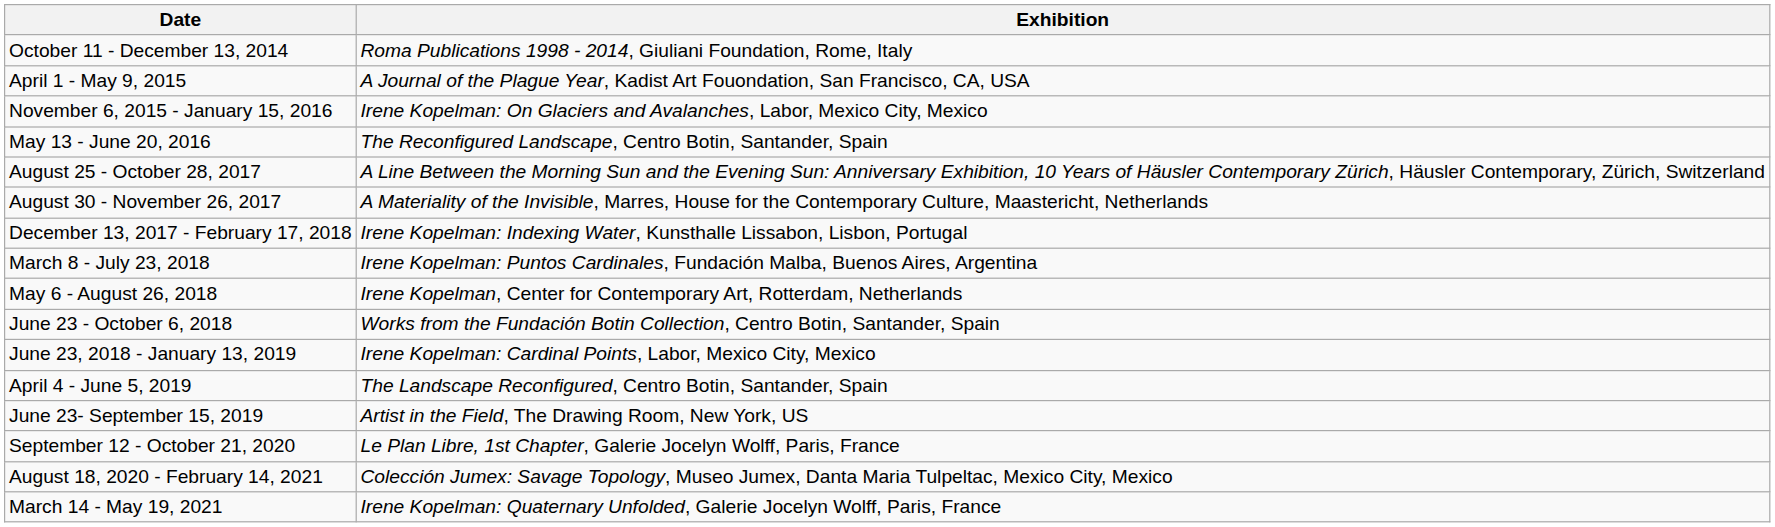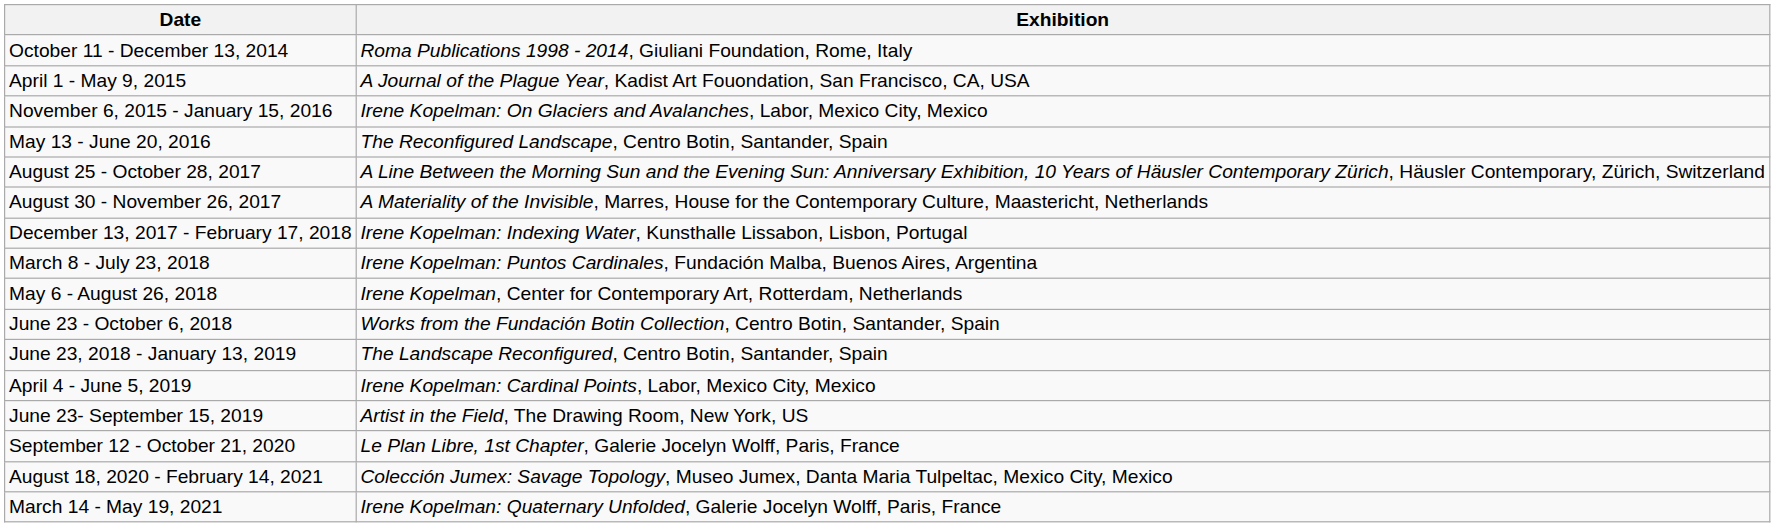 <table class="wikitable">
 <tr>
 <th>Date</th>
 <th>Exhibition</th>
 </tr>
 <tr>
 <td>October 11 - December 13, 2014</td>
 <td><em>Roma Publications 1998 - 2014</em>, Giuliani Foundation, Rome, Italy</td>
 </tr>
 <tr>
 <td>April 1 - May 9, 2015</td>
 <td><em>A Journal of the Plague Year</em>, Kadist Art Fouondation, San Francisco, CA, USA</td>
 </tr>
 <tr>
 <td>November 6, 2015 - January 15, 2016</td>
 <td><em>Irene Kopelman: On Glaciers and Avalanches</em>, Labor, Mexico City, Mexico</td>
 </tr>
 <tr>
 <td>May 13 - June 20, 2016</td>
 <td><em>The Reconfigured Landscape</em>, Centro Botin, Santander, Spain</td>
 </tr>
 <tr>
 <td>August 25 - October 28, 2017</td>
 <td><em>A Line Between the Morning Sun and the Evening Sun: Anniversary Exhibition, 10 Years of Häusler Contemporary Zürich</em>, Häusler Contemporary, Zürich, Switzerland</td>
 </tr>
 <tr>
 <td>August 30 - November 26, 2017</td>
 <td><em>A Materiality of the Invisible</em>, Marres, House for the Contemporary Culture, Maastericht, Netherlands</td>
 </tr>
 <tr>
 <td>December 13, 2017 - February 17, 2018</td>
 <td><em>Irene Kopelman: Indexing Water</em>, Kunsthalle Lissabon, Lisbon, Portugal</td>
 </tr>
 <tr>
 <td>March 8 - July 23, 2018</td>
 <td><em>Irene Kopelman: Puntos Cardinales</em>, Fundación Malba, Buenos Aires, Argentina</td>
 </tr>
 <tr>
 <td>May 6 - August 26, 2018</td>
 <td><em>Irene Kopelman</em>, Center for Contemporary Art, Rotterdam, Netherlands</td>
 </tr>
 <tr>
 <td>June 23 - October 6, 2018</td>
 <td><em>Works from the Fundación Botin Collection</em>, Centro Botin, Santander, Spain</td>
 </tr>
 <tr>
 <td>June 23, 2018 - January 13, 2019</td>
-<td><em>Irene Kopelman: Cardinal Points</em>, Labor, Mexico City, Mexico</td>
+<td><em>The Landscape Reconfigured</em>, Centro Botin, Santander, Spain</td>
 </tr>
 <tr>
 <td>April 4 - June 5, 2019</td>
-<td><em>The Landscape Reconfigured</em>, Centro Botin, Santander, Spain</td>
+<td><em>Irene Kopelman: Cardinal Points</em>, Labor, Mexico City, Mexico</td>
 </tr>
 <tr>
 <td>June 23- September 15, 2019</td>
 <td><em>Artist in the Field</em>, The Drawing Room, New York, US</td>
 </tr>
 <tr>
 <td>September 12 - October 21, 2020</td>
 <td><em>Le Plan Libre, 1st Chapter</em>, Galerie Jocelyn Wolff, Paris, France</td>
 </tr>
 <tr>
 <td>August 18, 2020 - February 14, 2021</td>
 <td><em>Colección Jumex: Savage Topology</em>, Museo Jumex, Danta Maria Tulpeltac, Mexico City, Mexico</td>
 </tr>
 <tr>
 <td>March 14 - May 19, 2021</td>
 <td><em>Irene Kopelman: Quaternary Unfolded</em>, Galerie Jocelyn Wolff, Paris, France</td>
 </tr>
 </table>
